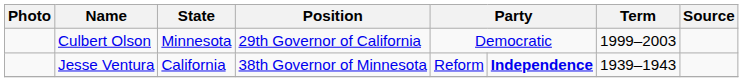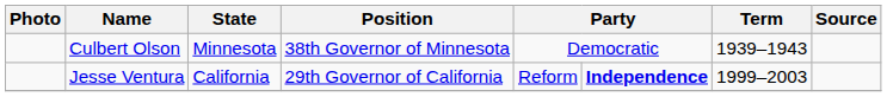 <table class="wikitable">
 <tr>
 <th>Photo</th>
 <th>Name</th>
 <th>State</th>
 <th>Position</th>
 <th rowspan=1 colspan=2>Party</th>
 <th>Term</th>
 <th>Source</th>
 </tr>
 <tr>
 <td></td>
 <td><a href='#'>Culbert Olson</a></td>
 <td><a href='#'>Minnesota</a></td>
-<td><a href='#'>29th Governor of California</a></td>
+<td><a href='#'>38th Governor of Minnesota</a></td>
 <td colspan="2" align="center" ><a href='#'>Democratic</a></td>
-<td>1999–2003</td>
+<td>1939–1943</td>
 <td></td>
 </tr>
 <tr>
 <td></td>
 <td><a href='#'>Jesse Ventura</a></td>
 <td><a href='#'>California</a></td>
-<td><a href='#'>38th Governor of Minnesota</a></td>
+<td><a href='#'>29th Governor of California</a></td>
 <td><a href='#'>Reform</a><br></td>
 <td><strong><a href='#'>Independence</a><br></strong></td>
-<td>1939–1943</td>
+<td>1999–2003</td>
 <td></td>
 </tr>
 <tr>
 </tr>
 </table>
